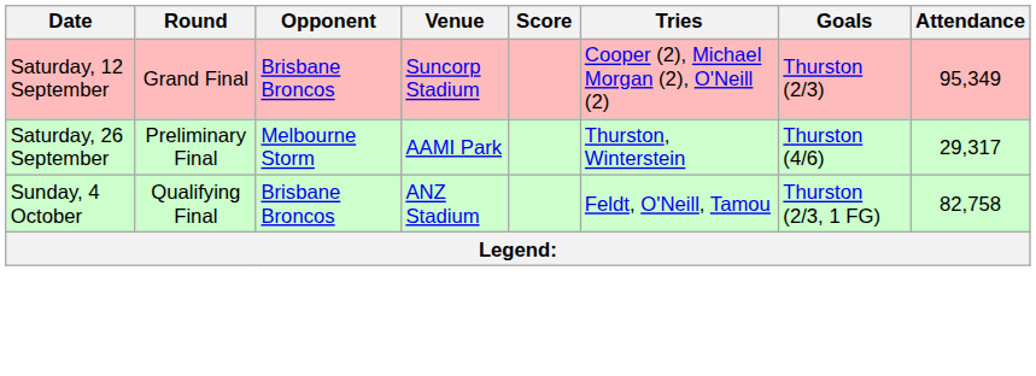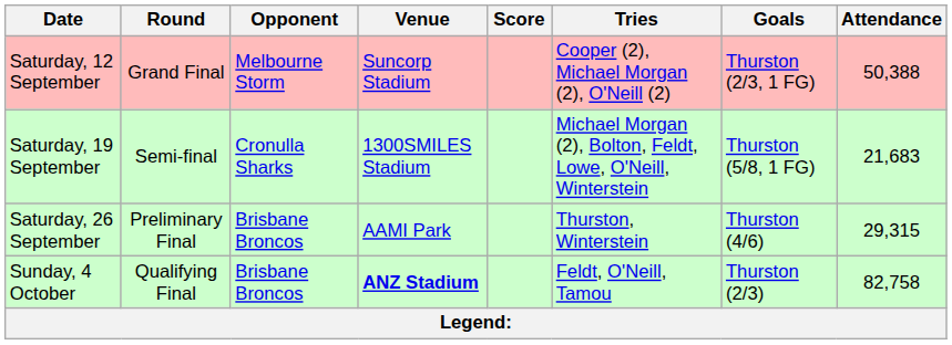 <table class="wikitable" style="font-size:75%;">
 <tr>
 <th width="120">Date</th>
 <th width="90">Round</th>
 <th width="170">Opponent</th>
 <th width="110">Venue</th>
 <th width="50">Score</th>
 <th width="310">Tries</th>
 <th width="170">Goals</th>
 <th width="60">Attendance</th>
 </tr>
 <tr bgcolor= #FFBBBB>
 <td>Saturday, 12 September</td>
 <td style="text-align:center;">Grand Final</td>
-<td> <a href='#'>Brisbane Broncos</a></td>
+<td> <a href='#'>Melbourne Storm</a></td>
 <td><a href='#'>Suncorp Stadium</a></td>
 <td style="text-align:center;"></td>
 <td><a href='#'>Cooper</a> (2), <a href='#'>Michael Morgan</a> (2), <a href='#'>O'Neill</a> (2)</td>
-<td><a href='#'>Thurston</a> (2/3)</td>
-<td style="text-align:center;">95,349</td>
+<td><a href='#'>Thurston</a> (2/3, 1 FG)</td>
+<td style="text-align:center;">50,388</td>
+</tr>
+<tr bgcolor= #CCFFCC>
+<td>Saturday, 19 September</td>
+<td style="text-align:center;">Semi-final</td>
+<td> <a href='#'>Cronulla Sharks</a></td>
+<td><a href='#'>1300SMILES Stadium</a></td>
+<td style="text-align:center;"></td>
+<td><a href='#'>Michael Morgan</a> (2), <a href='#'>Bolton</a>, <a href='#'>Feldt</a>, <a href='#'>Lowe</a>, <a href='#'>O'Neill</a>, <a href='#'>Winterstein</a></td>
+<td><a href='#'>Thurston</a> (5/8, 1 FG)</td>
+<td style="text-align:center;">21,683</td>
 </tr>
 <tr bgcolor= #CCFFCC>
 <td>Saturday, 26 September</td>
 <td style="text-align:center;">Preliminary Final</td>
-<td> <a href='#'>Melbourne Storm</a></td>
+<td> <a href='#'>Brisbane Broncos</a></td>
 <td><a href='#'>AAMI Park</a></td>
 <td style="text-align:center;"></td>
 <td><a href='#'>Thurston</a>, <a href='#'>Winterstein</a></td>
 <td><a href='#'>Thurston</a> (4/6)</td>
-<td style="text-align:center;">29,317</td>
+<td style="text-align:center;">29,315</td>
 </tr>
 <tr bgcolor= #CCFFCC>
 <td>Sunday, 4 October</td>
 <td style="text-align:center;">Qualifying Final</td>
 <td> <a href='#'>Brisbane Broncos</a></td>
-<td><a href='#'>ANZ Stadium</a></td>
+<td><strong><a href='#'>ANZ Stadium</a></strong></td>
 <td style="text-align:center;"></td>
 <td><a href='#'>Feldt</a>, <a href='#'>O'Neill</a>, <a href='#'>Tamou</a></td>
-<td><a href='#'>Thurston</a> (2/3, 1 FG)</td>
+<td><a href='#'>Thurston</a> (2/3)</td>
 <td style="text-align:center;">82,758</td>
 </tr>
 <tr>
 <th colspan="8"><strong>Legend</strong>:   </th>
 </tr>
 </table>
